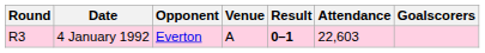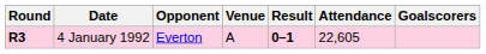 <table class="wikitable">
 <tr>
 <th>Round</th>
 <th>Date</th>
 <th>Opponent</th>
 <th>Venue</th>
 <th>Result</th>
 <th>Attendance</th>
 <th>Goalscorers</th>
 </tr>
 <tr style="background-color: #ffd0e3;">
-<td>R3</td>
+<td><strong>R3</strong></td>
 <td>4 January 1992</td>
 <td><a href='#'>Everton</a></td>
 <td>A</td>
 <td><strong>0–1</strong></td>
-<td>22,603</td>
+<td>22,605</td>
 <td></td>
 </tr>
 </table>
